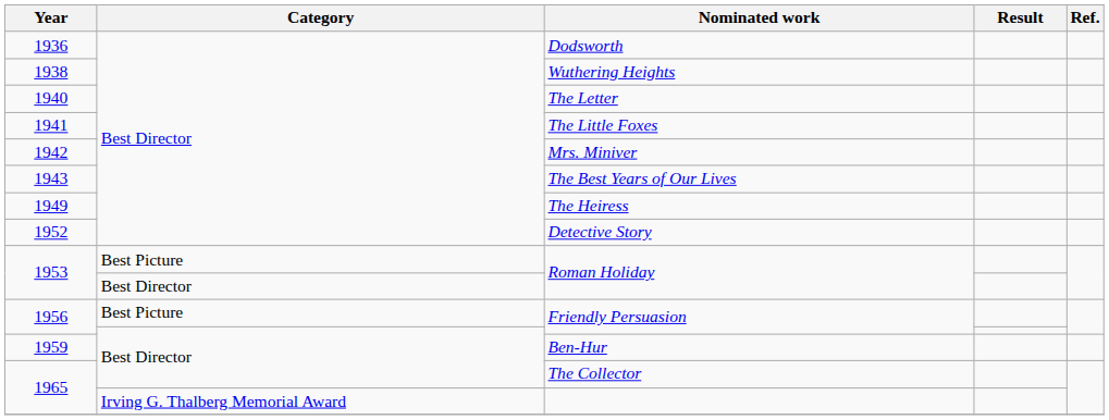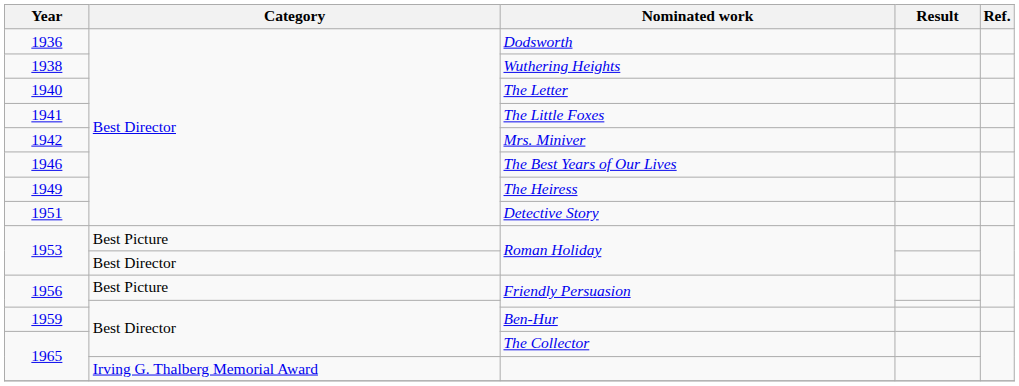 <table class=wikitable>
 <tr>
 <th scope="col" style="width:5em;">Year</th>
 <th scope="col" style="width:26em;">Category</th>
 <th scope="col" style="width:25em;">Nominated work</th>
 <th scope="col" style="width:5em;">Result</th>
 <th>Ref.</th>
 </tr>
 <tr>
 <td style="text-align:center;"><a href='#'>1936</a></td>
 <td rowspan="8"><a href='#'>Best Director</a></td>
 <td><em><a href='#'>Dodsworth</a></em></td>
 <td></td>
 <td></td>
 </tr>
 <tr>
 <td style="text-align:center;"><a href='#'>1938</a></td>
 <td><em><a href='#'>Wuthering Heights</a></em></td>
 <td></td>
 <td></td>
 </tr>
 <tr>
 <td style="text-align:center;"><a href='#'>1940</a></td>
 <td><em><a href='#'>The Letter</a></em></td>
 <td></td>
 <td></td>
 </tr>
 <tr>
 <td style="text-align:center;"><a href='#'>1941</a></td>
 <td><em><a href='#'>The Little Foxes</a></em></td>
 <td></td>
 <td></td>
 </tr>
 <tr>
 <td style="text-align:center;"><a href='#'>1942</a></td>
 <td><em><a href='#'>Mrs. Miniver</a></em></td>
 <td></td>
 <td></td>
 </tr>
 <tr>
-<td style="text-align:center;"><a href='#'>1943</a></td>
+<td style="text-align:center;"><a href='#'>1946</a></td>
 <td><em><a href='#'>The Best Years of Our Lives</a></em></td>
 <td></td>
 <td></td>
 </tr>
 <tr>
 <td style="text-align:center;"><a href='#'>1949</a></td>
 <td><em><a href='#'>The Heiress</a></em></td>
 <td></td>
 <td></td>
 </tr>
 <tr>
-<td style="text-align:center;"><a href='#'>1952</a></td>
+<td style="text-align:center;"><a href='#'>1951</a></td>
 <td><em><a href='#'>Detective Story</a></em></td>
 <td></td>
 <td></td>
 </tr>
 <tr>
 <td style="text-align:center;", rowspan=2><a href='#'>1953</a></td>
 <td>Best Picture</td>
 <td rowspan=2><em><a href='#'>Roman Holiday</a></em></td>
 <td></td>
 <td rowspan=2></td>
 </tr>
 <tr>
 <td>Best Director</td>
 <td></td>
 </tr>
 <tr>
 <td style="text-align:center;", rowspan=2><a href='#'>1956</a></td>
 <td>Best Picture</td>
 <td rowspan=2><em><a href='#'>Friendly Persuasion</a></em></td>
 <td></td>
 <td rowspan=2></td>
 </tr>
 <tr>
 <td rowspan="3">Best Director</td>
 <td></td>
 </tr>
 <tr>
 <td style="text-align:center;"><a href='#'>1959</a></td>
 <td><em><a href='#'>Ben-Hur</a></em></td>
 <td></td>
 <td></td>
 </tr>
 <tr>
 <td style="text-align:center;", rowspan=2><a href='#'>1965</a></td>
 <td><em><a href='#'>The Collector</a></em></td>
 <td></td>
 <td rowspan=2></td>
 </tr>
 <tr>
 <td><a href='#'>Irving G. Thalberg Memorial Award</a></td>
 <td></td>
 <td></td>
 </tr>
 <tr>
 </tr>
 </table>
